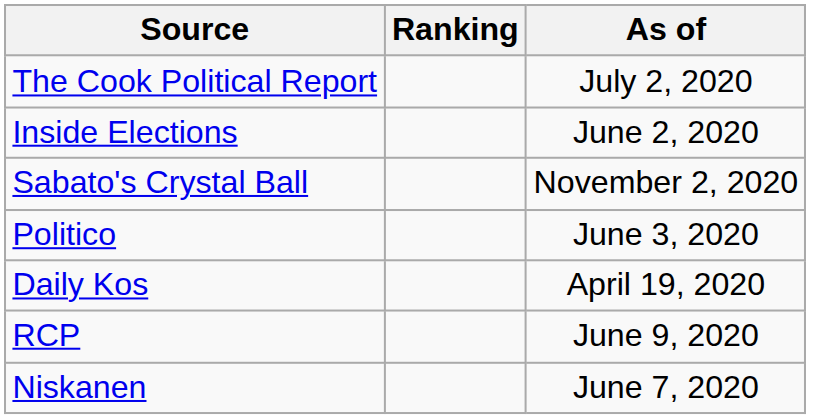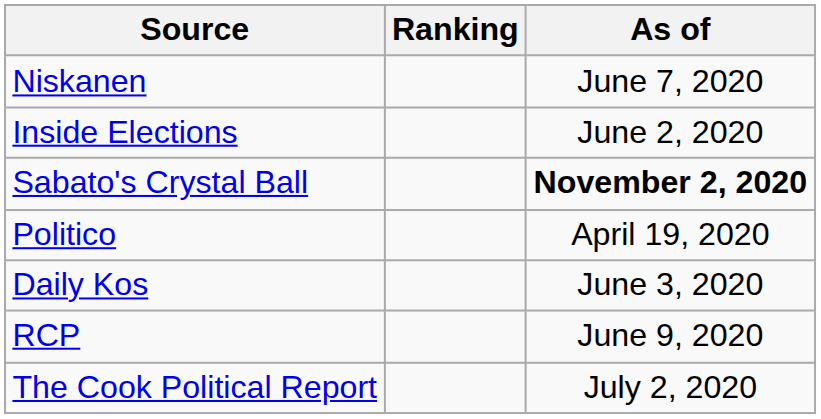 <table class="wikitable" style="text-align:center">
 <tr>
 <th>Source</th>
 <th>Ranking</th>
 <th>As of</th>
 </tr>
 <tr>
-<td style="text-align:left"><a href='#'>The Cook Political Report</a></td>
+<td style="text-align:left"><a href='#'>Niskanen</a></td>
 <td></td>
-<td>July 2, 2020</td>
+<td>June 7, 2020</td>
 </tr>
 <tr>
 <td style="text-align:left"><a href='#'>Inside Elections</a></td>
 <td></td>
 <td>June 2, 2020</td>
 </tr>
 <tr>
 <td style="text-align:left"><a href='#'>Sabato's Crystal Ball</a></td>
 <td></td>
-<td>November 2, 2020</td>
+<td><strong>November 2, 2020</strong></td>
 </tr>
 <tr>
 <td style="text-align:left"><a href='#'>Politico</a></td>
 <td></td>
-<td>June 3, 2020</td>
+<td>April 19, 2020</td>
 </tr>
 <tr>
 <td style="text-align:left"><a href='#'>Daily Kos</a></td>
 <td></td>
-<td>April 19, 2020</td>
+<td>June 3, 2020</td>
 </tr>
 <tr>
 <td style="text-align:left"><a href='#'>RCP</a></td>
 <td></td>
 <td>June 9, 2020</td>
 </tr>
 <tr>
-<td style="text-align:left"><a href='#'>Niskanen</a></td>
+<td style="text-align:left"><a href='#'>The Cook Political Report</a></td>
 <td></td>
-<td>June 7, 2020</td>
+<td>July 2, 2020</td>
 </tr>
 </table>
